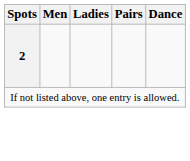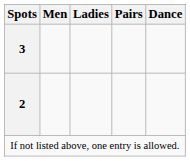 <table class="wikitable">
 <tr>
 <th>Spots</th>
 <th>Men</th>
 <th>Ladies</th>
 <th>Pairs</th>
 <th>Dance</th>
+</tr>
+<tr>
+<th>3</th>
+<td valign="top"> <br> </td>
+<td valign="top"> <br> </td>
+<td valign="top"> <br>  <br>  <br> </td>
+<td valign="top"> <br>  <br> </td>
 </tr>
 <tr>
 <th>2</th>
 <td valign="top"> <br>  <br>  <br>  <br> </td>
 <td valign="top"> <br>  <br>  <br> </td>
 <td valign="top"> <br> </td>
 <td valign="top"> <br>  <br>  <br> </td>
 </tr>
 <tr>
 <td colspan=5 align=center><small> If not listed above, one entry is allowed. </small></td>
 </tr>
 </table>
